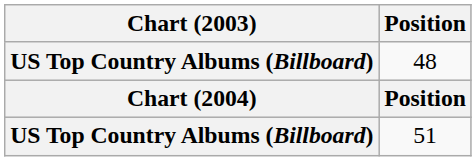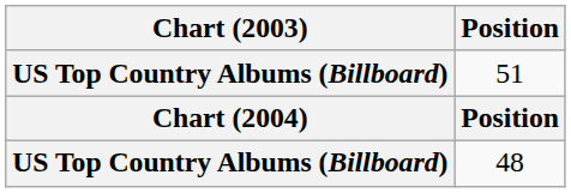 <table class="wikitable plainrowheaders" style="text-align:center">
 <tr>
 <th scope="col">Chart (2003)</th>
 <th scope="col">Position</th>
 </tr>
 <tr>
 <th scope="row">US Top Country Albums (<em>Billboard</em>)</th>
-<td>48</td>
+<td>51</td>
 </tr>
 <tr>
 <th scope="col">Chart (2004)</th>
 <th scope="col">Position</th>
 </tr>
 <tr>
 <th scope="row">US Top Country Albums (<em>Billboard</em>)</th>
-<td>51</td>
+<td>48</td>
 </tr>
 </table>
